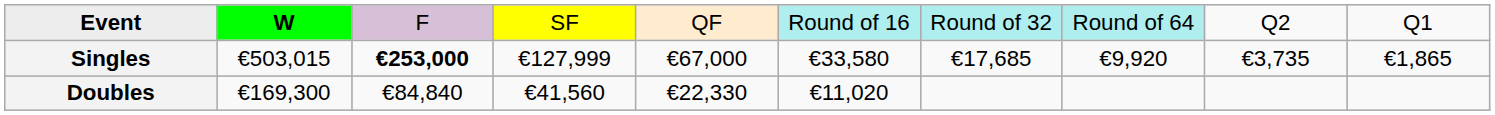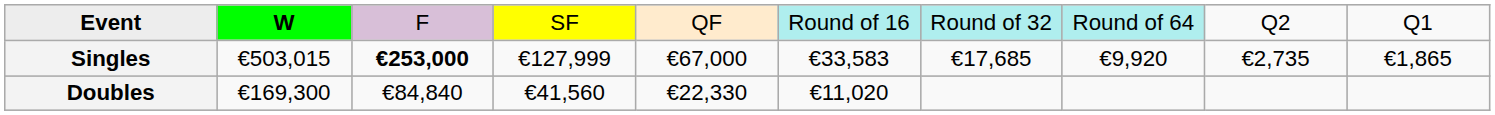 <table class=wikitable style=font-size:90%;text-align:center>
 <tr>
 <td width=130 bgcolor=ededed><strong>Event</strong></td>
 <td width=80 bgcolor=lime><strong>W</strong></td>
 <td width=85 bgcolor=thistle>F</td>
 <td width=85 bgcolor=ffff00>SF</td>
 <td width=85 bgcolor=ffebcd>QF</td>
 <td width=85 bgcolor=afeeee>Round of 16</td>
 <td width=85 bgcolor=afeeee>Round of 32</td>
 <td width=85 bgcolor=afeeee>Round of 64</td>
 <td width=85>Q2</td>
 <td width=85>Q1</td>
 </tr>
 <tr>
 <th style=background:#f3f3f3>Singles</th>
 <td>€503,015</td>
 <td><strong>€253,000</strong></td>
 <td>€127,999</td>
 <td>€67,000</td>
-<td>€33,580</td>
+<td>€33,583</td>
 <td>€17,685</td>
 <td>€9,920</td>
-<td>€3,735</td>
+<td>€2,735</td>
 <td>€1,865</td>
 </tr>
 <tr>
 <th style=background:#f3f3f3>Doubles</th>
 <td>€169,300</td>
 <td>€84,840</td>
 <td>€41,560</td>
 <td>€22,330</td>
 <td>€11,020</td>
 <td></td>
 <td></td>
 <td></td>
 <td></td>
 </tr>
 </table>
